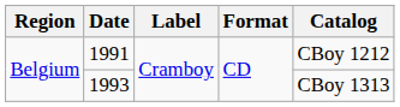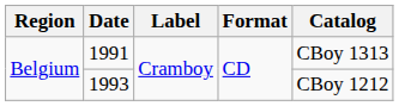 <table class="wikitable">
 <tr>
 <th>Region</th>
 <th>Date</th>
 <th>Label</th>
 <th>Format</th>
 <th>Catalog</th>
 </tr>
 <tr>
 <td rowspan="2"><a href='#'>Belgium</a></td>
 <td>1991</td>
 <td rowspan="2"><a href='#'>Cramboy</a></td>
 <td rowspan="2"><a href='#'>CD</a></td>
-<td>CBoy 1212</td>
+<td>CBoy 1313</td>
 </tr>
 <tr>
 <td>1993</td>
-<td>CBoy 1313</td>
+<td>CBoy 1212</td>
 </tr>
 </table>
